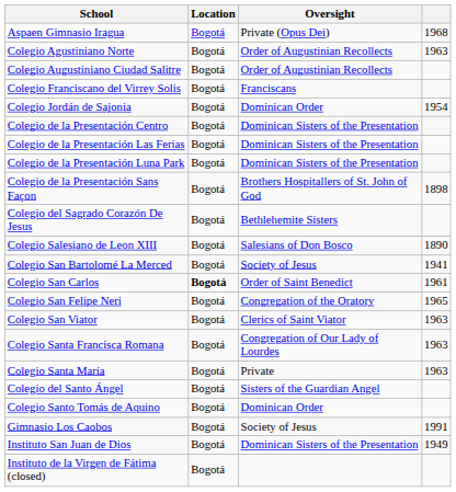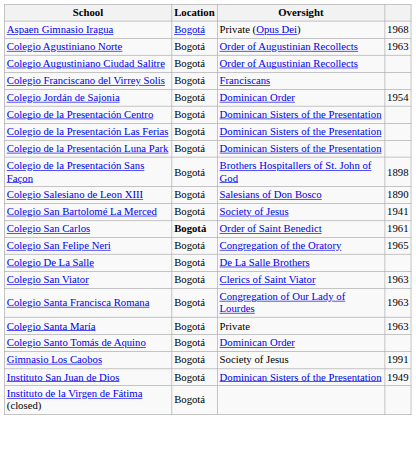 <table class="wikitable">
 <tr>
 <th>School</th>
 <th>Location</th>
 <th>Oversight</th>
 <th></th>
 </tr>
 <tr>
 <td><a href='#'>Aspaen Gimnasio Iragua</a></td>
 <td><a href='#'>Bogotá</a></td>
 <td>Private (<a href='#'>Opus Dei</a>)</td>
 <td>1968</td>
 </tr>
 <tr>
 <td><a href='#'>Colegio Agustiniano Norte</a></td>
 <td>Bogotá</td>
 <td><a href='#'>Order of Augustinian Recollects</a></td>
 <td>1963</td>
 </tr>
 <tr>
 <td><a href='#'>Colegio Augustiniano Ciudad Salitre</a></td>
 <td>Bogotá</td>
 <td><a href='#'>Order of Augustinian Recollects</a></td>
 <td></td>
 </tr>
 <tr>
 <td><a href='#'>Colegio Franciscano del Virrey Solis</a></td>
 <td>Bogotá</td>
 <td><a href='#'>Franciscans</a></td>
 <td></td>
 </tr>
 <tr>
 <td><a href='#'>Colegio Jordán de Sajonia</a></td>
 <td>Bogotá</td>
 <td><a href='#'>Dominican Order</a></td>
 <td>1954</td>
 </tr>
 <tr>
 <td><a href='#'>Colegio de la Presentación Centro</a></td>
 <td>Bogotá</td>
 <td><a href='#'>Dominican Sisters of the Presentation</a></td>
 <td></td>
 </tr>
 <tr>
 <td><a href='#'>Colegio de la Presentación Las Ferias</a></td>
 <td>Bogotá</td>
 <td><a href='#'>Dominican Sisters of the Presentation</a></td>
 <td></td>
 </tr>
 <tr>
 <td><a href='#'>Colegio de la Presentación Luna Park</a></td>
 <td>Bogotá</td>
 <td><a href='#'>Dominican Sisters of the Presentation</a></td>
 <td></td>
 </tr>
 <tr>
 <td><a href='#'>Colegio de la Presentación Sans Façon</a></td>
 <td>Bogotá</td>
 <td><a href='#'>Brothers Hospitallers of St. John of God</a></td>
 <td>1898</td>
 </tr>
 <tr>
-<td><a href='#'>Colegio del Sagrado Corazón De Jesus</a></td>
-<td>Bogotá</td>
-<td><a href='#'>Bethlehemite Sisters</a></td>
-<td></td>
-</tr>
-<tr>
 <td><a href='#'>Colegio Salesiano de Leon XIII</a></td>
 <td>Bogotá</td>
 <td><a href='#'>Salesians of Don Bosco</a></td>
 <td>1890</td>
 </tr>
 <tr>
 <td><a href='#'>Colegio San Bartolomé La Merced</a></td>
 <td>Bogotá</td>
 <td><a href='#'>Society of Jesus</a></td>
 <td>1941</td>
 </tr>
 <tr>
 <td><a href='#'>Colegio San Carlos</a></td>
 <td><strong>Bogotá</strong></td>
 <td><a href='#'>Order of Saint Benedict</a></td>
 <td>1961</td>
 </tr>
 <tr>
 <td><a href='#'>Colegio San Felipe Neri</a></td>
 <td>Bogotá</td>
 <td><a href='#'>Congregation of the Oratory</a></td>
 <td>1965</td>
 </tr>
 <tr>
+<td><a href='#'>Colegio De La Salle</a></td>
+<td>Bogotá</td>
+<td><a href='#'>De La Salle Brothers</a></td>
+<td></td>
+</tr>
+<tr>
 <td><a href='#'>Colegio San Viator</a></td>
 <td>Bogotá</td>
 <td><a href='#'>Clerics of Saint Viator</a></td>
 <td>1963</td>
 </tr>
 <tr>
 <td><a href='#'>Colegio Santa Francisca Romana</a></td>
 <td>Bogotá</td>
 <td><a href='#'>Congregation of Our Lady of Lourdes</a></td>
 <td>1963</td>
 </tr>
 <tr>
 <td><a href='#'>Colegio Santa María</a></td>
 <td>Bogotá</td>
 <td>Private</td>
 <td>1963</td>
-</tr>
-<tr>
-<td><a href='#'>Colegio del Santo Ángel</a></td>
-<td>Bogotá</td>
-<td><a href='#'>Sisters of the Guardian Angel</a></td>
-<td></td>
 </tr>
 <tr>
 <td><a href='#'>Colegio Santo Tomás de Aquino</a></td>
 <td>Bogotá</td>
 <td><a href='#'>Dominican Order</a></td>
 <td></td>
 </tr>
 <tr>
 <td><a href='#'>Gimnasio Los Caobos</a></td>
 <td>Bogotá</td>
 <td>Society of Jesus</td>
 <td>1991</td>
 </tr>
 <tr>
 <td><a href='#'>Instituto San Juan de Dios</a></td>
 <td>Bogotá</td>
 <td><a href='#'>Dominican Sisters of the Presentation</a></td>
 <td>1949</td>
 </tr>
 <tr>
 <td><a href='#'>Instituto de la Virgen de Fátima</a> (closed)</td>
 <td>Bogotá</td>
 <td></td>
 <td></td>
 </tr>
 </table>
